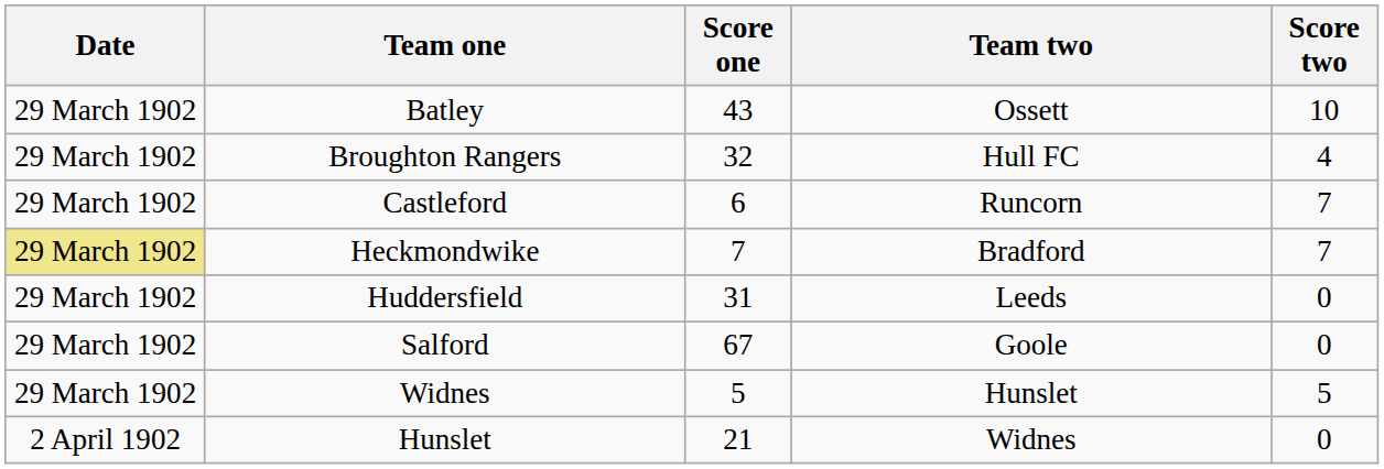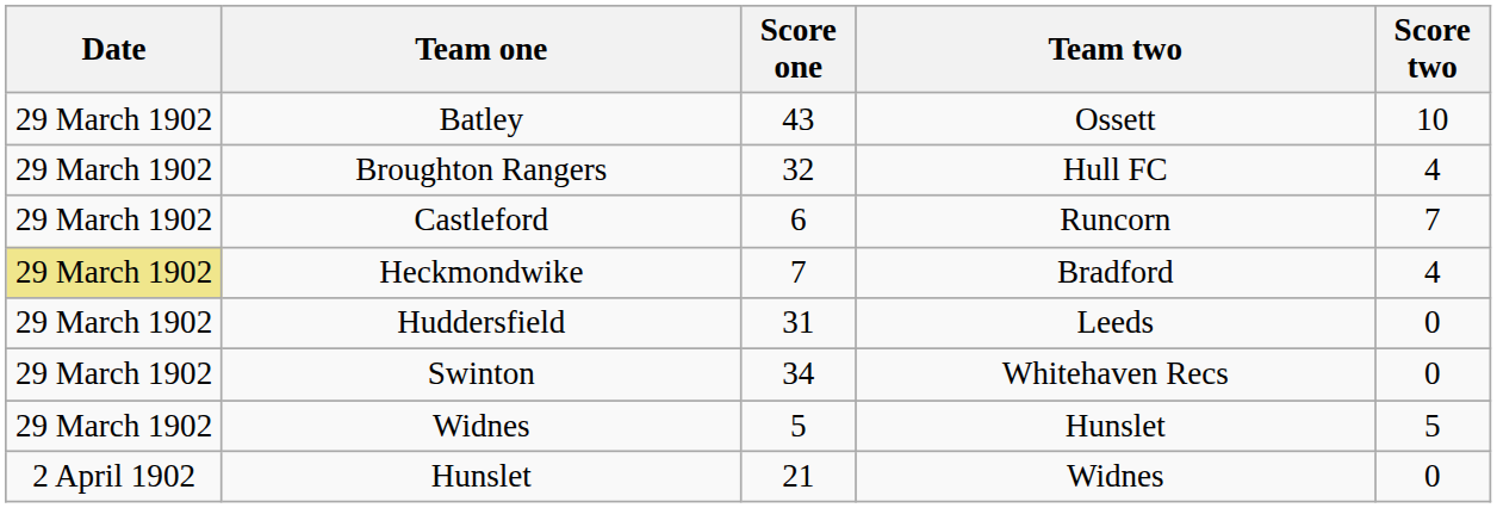 <table class="wikitable" style="text-align: center">
 <tr>
 <th width=100>Date</th>
 <th width=250>Team one</th>
 <th width=50>Score one</th>
 <th width=250>Team two</th>
 <th width=50>Score two</th>
 </tr>
 <tr>
 <td>29 March 1902</td>
 <td>Batley</td>
 <td>43</td>
 <td>Ossett</td>
 <td>10</td>
 </tr>
 <tr>
 <td>29 March 1902</td>
 <td>Broughton Rangers</td>
 <td>32</td>
 <td>Hull FC</td>
 <td>4</td>
 </tr>
 <tr>
 <td>29 March 1902</td>
 <td>Castleford</td>
 <td>6</td>
 <td>Runcorn</td>
 <td>7</td>
 </tr>
 <tr>
 <td style="background: khaki;">29 March 1902</td>
 <td>Heckmondwike</td>
 <td>7</td>
 <td>Bradford</td>
-<td>7</td>
+<td>4</td>
 </tr>
 <tr>
 <td>29 March 1902</td>
 <td>Huddersfield</td>
 <td>31</td>
 <td>Leeds</td>
 <td>0</td>
 </tr>
 <tr>
 <td>29 March 1902</td>
-<td>Salford</td>
-<td>67</td>
-<td>Goole</td>
+<td>Swinton</td>
+<td>34</td>
+<td>Whitehaven Recs</td>
 <td>0</td>
 </tr>
 <tr>
 <td>29 March 1902</td>
 <td>Widnes</td>
 <td>5</td>
 <td>Hunslet</td>
 <td>5</td>
 </tr>
 <tr>
 <td>2 April 1902</td>
 <td>Hunslet</td>
 <td>21</td>
 <td>Widnes</td>
 <td>0</td>
 </tr>
 </table>
